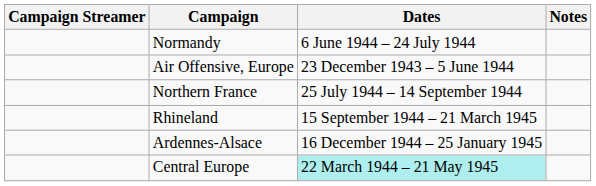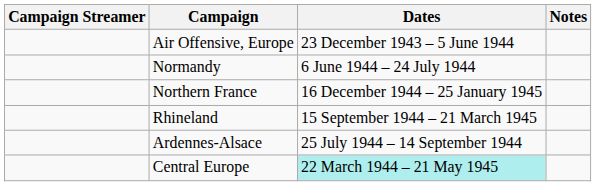 <table class="wikitable">
 <tr style="background:#efefef;">
 <th>Campaign Streamer</th>
 <th>Campaign</th>
 <th>Dates</th>
 <th>Notes</th>
 </tr>
 <tr>
 <td></td>
+<td>Air Offensive, Europe</td>
+<td>23 December 1943 – 5 June 1944</td>
+<td></td>
+</tr>
+<tr>
+<td></td>
 <td>Normandy</td>
 <td>6 June 1944 – 24 July 1944</td>
 <td></td>
 </tr>
 <tr>
 <td></td>
-<td>Air Offensive, Europe</td>
-<td>23 December 1943 – 5 June 1944</td>
-<td></td>
-</tr>
-<tr>
-<td></td>
 <td>Northern France</td>
-<td>25 July 1944 – 14 September 1944</td>
+<td>16 December 1944 – 25 January 1945</td>
 <td></td>
 </tr>
 <tr>
 <td></td>
 <td>Rhineland</td>
 <td>15 September 1944 – 21 March 1945</td>
 <td></td>
 </tr>
 <tr>
 <td></td>
 <td>Ardennes-Alsace</td>
-<td>16 December 1944 – 25 January 1945</td>
+<td>25 July 1944 – 14 September 1944</td>
 <td></td>
 </tr>
 <tr>
 <td></td>
 <td>Central Europe</td>
 <td style="background: paleturquoise;">22 March 1944 – 21 May 1945</td>
 <td></td>
 </tr>
 </table>
